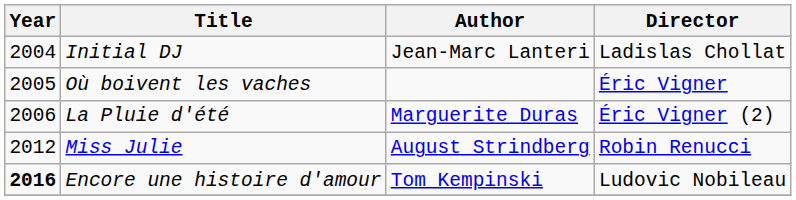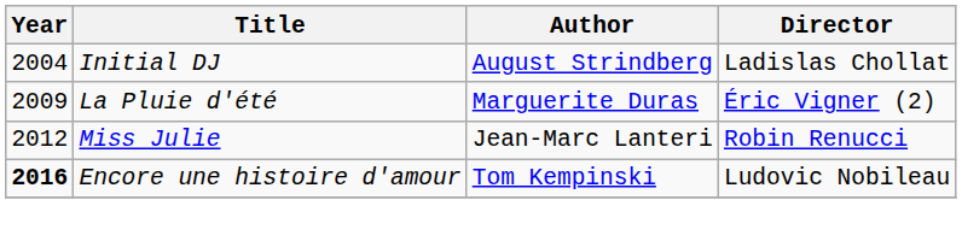 <table class="wikitable">
 <tr>
 <th>Year</th>
 <th>Title</th>
 <th>Author</th>
 <th>Director</th>
 </tr>
 <tr>
 <td>2004</td>
 <td><em>Initial DJ</em></td>
-<td>Jean-Marc Lanteri</td>
+<td><a href='#'>August Strindberg</a></td>
 <td>Ladislas Chollat</td>
 </tr>
 <tr>
-<td>2005</td>
-<td><em>Où boivent les vaches</em></td>
-<td></td>
-<td><a href='#'>Éric Vigner</a></td>
-</tr>
-<tr>
-<td>2006</td>
+<td>2009</td>
 <td><em>La Pluie d'été</em></td>
 <td><a href='#'>Marguerite Duras</a></td>
 <td><a href='#'>Éric Vigner</a> (2)</td>
 </tr>
 <tr>
 <td>2012</td>
 <td><em><a href='#'>Miss Julie</a></em></td>
-<td><a href='#'>August Strindberg</a></td>
+<td>Jean-Marc Lanteri</td>
 <td><a href='#'>Robin Renucci</a></td>
 </tr>
 <tr>
 <td><strong>2016</strong></td>
 <td><em>Encore une histoire d'amour</em></td>
 <td><a href='#'>Tom Kempinski</a></td>
 <td>Ludovic Nobileau</td>
 </tr>
 <tr>
 </tr>
 </table>
